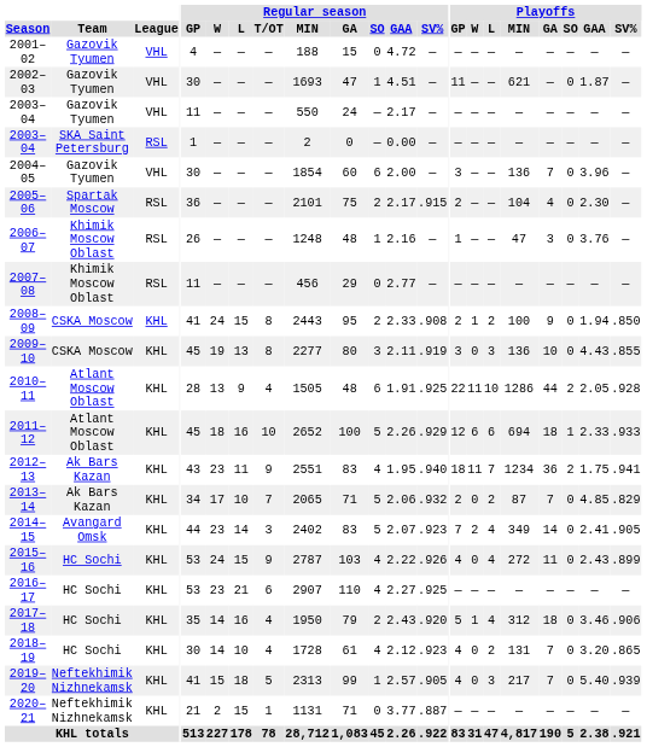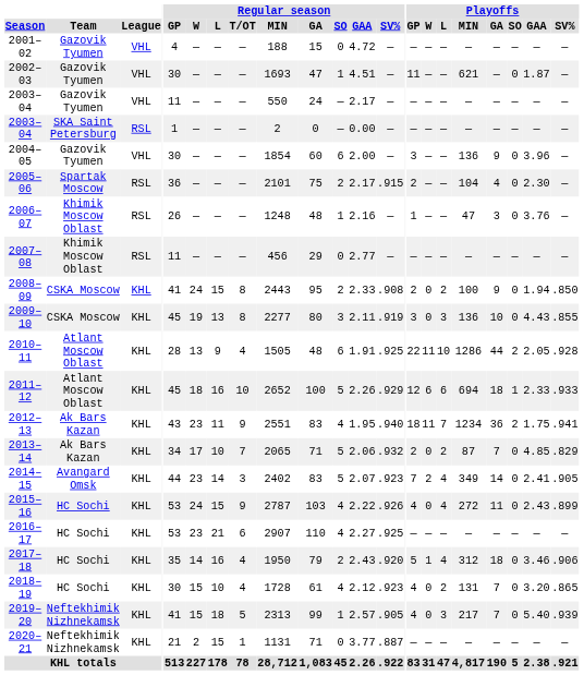 <table border="0" cellpadding="1" cellspacing="0" style="text-align:center; width:74%">
 <tr align="center" bgcolor="#e0e0e0">
 <th align="center" colspan="3" bgcolor="#ffffff"></th>
 <th rowspan="101" align="center" bgcolor="#ffffff"></th>
 <th align="center" colspan="9" bgcolor="#e0e0e0"><a href='#'>Regular season</a></th>
 <th rowspan="101" align="center" bgcolor="#ffffff"></th>
 <th align="center" colspan="8" bgcolor="#e0e0e0"><a href='#'>Playoffs</a></th>
 </tr>
 <tr align="center" bgcolor="#e0e0e0">
 <th><a href='#'>Season</a></th>
 <th>Team</th>
 <th>League</th>
 <th>GP</th>
 <th>W</th>
 <th>L</th>
 <th>T/OT</th>
 <th>MIN</th>
 <th>GA</th>
 <th><a href='#'>SO</a></th>
 <th><a href='#'>GAA</a></th>
 <th><a href='#'>SV%</a></th>
 <th>GP</th>
 <th>W</th>
 <th>L</th>
 <th>MIN</th>
 <th>GA</th>
 <th>SO</th>
 <th>GAA</th>
 <th>SV%</th>
 </tr>
 <tr align="center">
 <td>2001–02</td>
 <td><a href='#'>Gazovik Tyumen</a></td>
 <td><a href='#'>VHL</a></td>
 <td>4</td>
 <td>—</td>
 <td>—</td>
 <td>—</td>
 <td>188</td>
 <td>15</td>
 <td>0</td>
 <td>4.72</td>
 <td>—</td>
 <td>—</td>
 <td>—</td>
 <td>—</td>
 <td>—</td>
 <td>—</td>
 <td>—</td>
 <td>—</td>
 <td>—</td>
 </tr>
 <tr align="center" bgcolor="#f0f0f0">
 <td>2002–03</td>
 <td>Gazovik Tyumen</td>
 <td>VHL</td>
 <td>30</td>
 <td>—</td>
 <td>—</td>
 <td>—</td>
 <td>1693</td>
 <td>47</td>
 <td>1</td>
 <td>4.51</td>
 <td>—</td>
 <td>11</td>
 <td>—</td>
 <td>—</td>
 <td>621</td>
 <td>—</td>
 <td>0</td>
 <td>1.87</td>
 <td>—</td>
 </tr>
 <tr align="center">
 <td>2003–04</td>
 <td>Gazovik Tyumen</td>
 <td>VHL</td>
 <td>11</td>
 <td>—</td>
 <td>—</td>
 <td>—</td>
 <td>550</td>
 <td>24</td>
 <td>—</td>
 <td>2.17</td>
 <td>—</td>
 <td>—</td>
 <td>—</td>
 <td>—</td>
 <td>—</td>
 <td>—</td>
 <td>—</td>
 <td>—</td>
 <td>—</td>
 </tr>
 <tr align="center" bgcolor="#f0f0f0">
 <td><a href='#'>2003–04</a></td>
 <td><a href='#'>SKA Saint Petersburg</a></td>
 <td><a href='#'>RSL</a></td>
 <td>1</td>
 <td>—</td>
 <td>—</td>
 <td>—</td>
 <td>2</td>
 <td>0</td>
 <td>—</td>
 <td>0.00</td>
 <td>—</td>
 <td>—</td>
 <td>—</td>
 <td>—</td>
 <td>—</td>
 <td>—</td>
 <td>—</td>
 <td>—</td>
 <td>—</td>
 </tr>
 <tr align="center">
 <td>2004–05</td>
 <td>Gazovik Tyumen</td>
 <td>VHL</td>
 <td>30</td>
 <td>—</td>
 <td>—</td>
 <td>—</td>
 <td>1854</td>
 <td>60</td>
 <td>6</td>
 <td>2.00</td>
 <td>—</td>
 <td>3</td>
 <td>—</td>
 <td>—</td>
 <td>136</td>
-<td>7</td>
+<td>9</td>
 <td>0</td>
 <td>3.96</td>
 <td>—</td>
 </tr>
 <tr align="center" bgcolor="#f0f0f0">
 <td><a href='#'>2005–06</a></td>
 <td><a href='#'>Spartak Moscow</a></td>
 <td>RSL</td>
 <td>36</td>
 <td>—</td>
 <td>—</td>
 <td>—</td>
 <td>2101</td>
 <td>75</td>
 <td>2</td>
 <td>2.17</td>
 <td>.915</td>
 <td>2</td>
 <td>—</td>
 <td>—</td>
 <td>104</td>
 <td>4</td>
 <td>0</td>
 <td>2.30</td>
 <td>—</td>
 </tr>
 <tr align="center">
 <td><a href='#'>2006–07</a></td>
 <td><a href='#'>Khimik Moscow Oblast</a></td>
 <td>RSL</td>
 <td>26</td>
 <td>—</td>
 <td>—</td>
 <td>—</td>
 <td>1248</td>
 <td>48</td>
 <td>1</td>
 <td>2.16</td>
 <td>—</td>
 <td>1</td>
 <td>—</td>
 <td>—</td>
 <td>47</td>
 <td>3</td>
 <td>0</td>
 <td>3.76</td>
 <td>—</td>
 </tr>
 <tr align="center"  bgcolor="#f0f0f0">
 <td><a href='#'>2007–08</a></td>
 <td>Khimik Moscow Oblast</td>
 <td>RSL</td>
 <td>11</td>
 <td>—</td>
 <td>—</td>
 <td>—</td>
 <td>456</td>
 <td>29</td>
 <td>0</td>
 <td>2.77</td>
 <td>—</td>
 <td>—</td>
 <td>—</td>
 <td>—</td>
 <td>—</td>
 <td>—</td>
 <td>—</td>
 <td>—</td>
 <td>—</td>
 </tr>
 <tr align="center">
 <td><a href='#'>2008–09</a></td>
 <td><a href='#'>CSKA Moscow</a></td>
 <td><a href='#'>KHL</a></td>
 <td>41</td>
 <td>24</td>
 <td>15</td>
 <td>8</td>
 <td>2443</td>
 <td>95</td>
 <td>2</td>
 <td>2.33</td>
 <td>.908</td>
 <td>2</td>
-<td>1</td>
+<td>0</td>
 <td>2</td>
 <td>100</td>
 <td>9</td>
 <td>0</td>
 <td>1.94</td>
 <td>.850</td>
 </tr>
 <tr align="center" bgcolor="#f0f0f0">
 <td><a href='#'>2009–10</a></td>
 <td>CSKA Moscow</td>
 <td>KHL</td>
 <td>45</td>
 <td>19</td>
 <td>13</td>
 <td>8</td>
 <td>2277</td>
 <td>80</td>
 <td>3</td>
 <td>2.11</td>
 <td>.919</td>
 <td>3</td>
 <td>0</td>
 <td>3</td>
 <td>136</td>
 <td>10</td>
 <td>0</td>
 <td>4.43</td>
 <td>.855</td>
 </tr>
 <tr align="center">
 <td><a href='#'>2010–11</a></td>
 <td><a href='#'>Atlant Moscow Oblast</a></td>
 <td>KHL</td>
 <td>28</td>
 <td>13</td>
 <td>9</td>
 <td>4</td>
 <td>1505</td>
 <td>48</td>
 <td>6</td>
 <td>1.91</td>
 <td>.925</td>
 <td>22</td>
 <td>11</td>
 <td>10</td>
 <td>1286</td>
 <td>44</td>
 <td>2</td>
 <td>2.05</td>
 <td>.928</td>
 </tr>
 <tr align="center" bgcolor="#f0f0f0">
 <td><a href='#'>2011–12</a></td>
 <td>Atlant Moscow Oblast</td>
 <td>KHL</td>
 <td>45</td>
 <td>18</td>
 <td>16</td>
 <td>10</td>
 <td>2652</td>
 <td>100</td>
 <td>5</td>
 <td>2.26</td>
 <td>.929</td>
 <td>12</td>
 <td>6</td>
 <td>6</td>
 <td>694</td>
 <td>18</td>
 <td>1</td>
 <td>2.33</td>
 <td>.933</td>
 </tr>
 <tr align="center">
 <td><a href='#'>2012–13</a></td>
 <td><a href='#'>Ak Bars Kazan</a></td>
 <td>KHL</td>
 <td>43</td>
 <td>23</td>
 <td>11</td>
 <td>9</td>
 <td>2551</td>
 <td>83</td>
 <td>4</td>
 <td>1.95</td>
 <td>.940</td>
 <td>18</td>
 <td>11</td>
 <td>7</td>
 <td>1234</td>
 <td>36</td>
 <td>2</td>
 <td>1.75</td>
 <td>.941</td>
 </tr>
 <tr align="center" bgcolor="#f0f0f0">
 <td><a href='#'>2013–14</a></td>
 <td>Ak Bars Kazan</td>
 <td>KHL</td>
 <td>34</td>
 <td>17</td>
 <td>10</td>
 <td>7</td>
 <td>2065</td>
 <td>71</td>
 <td>5</td>
 <td>2.06</td>
 <td>.932</td>
 <td>2</td>
 <td>0</td>
 <td>2</td>
 <td>87</td>
 <td>7</td>
 <td>0</td>
 <td>4.85</td>
 <td>.829</td>
 </tr>
 <tr align="center">
 <td><a href='#'>2014–15</a></td>
 <td><a href='#'>Avangard Omsk</a></td>
 <td>KHL</td>
 <td>44</td>
 <td>23</td>
 <td>14</td>
 <td>3</td>
 <td>2402</td>
 <td>83</td>
 <td>5</td>
 <td>2.07</td>
 <td>.923</td>
 <td>7</td>
 <td>2</td>
 <td>4</td>
 <td>349</td>
 <td>14</td>
 <td>0</td>
 <td>2.41</td>
 <td>.905</td>
 </tr>
 <tr align="center" bgcolor="#f0f0f0">
 <td><a href='#'>2015–16</a></td>
 <td><a href='#'>HC Sochi</a></td>
 <td>KHL</td>
 <td>53</td>
 <td>24</td>
 <td>15</td>
 <td>9</td>
 <td>2787</td>
 <td>103</td>
 <td>4</td>
 <td>2.22</td>
 <td>.926</td>
 <td>4</td>
 <td>0</td>
 <td>4</td>
 <td>272</td>
 <td>11</td>
 <td>0</td>
 <td>2.43</td>
 <td>.899</td>
 </tr>
 <tr align="center">
 <td><a href='#'>2016–17</a></td>
 <td>HC Sochi</td>
 <td>KHL</td>
 <td>53</td>
 <td>23</td>
 <td>21</td>
 <td>6</td>
 <td>2907</td>
 <td>110</td>
 <td>4</td>
 <td>2.27</td>
 <td>.925</td>
 <td>—</td>
 <td>—</td>
 <td>—</td>
 <td>—</td>
 <td>—</td>
 <td>—</td>
 <td>—</td>
 <td>—</td>
 </tr>
 <tr align="center" bgcolor="#f0f0f0">
 <td><a href='#'>2017–18</a></td>
 <td>HC Sochi</td>
 <td>KHL</td>
 <td>35</td>
 <td>14</td>
 <td>16</td>
 <td>4</td>
 <td>1950</td>
 <td>79</td>
 <td>2</td>
 <td>2.43</td>
 <td>.920</td>
 <td>5</td>
 <td>1</td>
 <td>4</td>
 <td>312</td>
 <td>18</td>
 <td>0</td>
 <td>3.46</td>
 <td>.906</td>
 </tr>
 <tr align="center">
 <td><a href='#'>2018–19</a></td>
 <td>HC Sochi</td>
 <td>KHL</td>
 <td>30</td>
-<td>14</td>
+<td>15</td>
 <td>10</td>
 <td>4</td>
 <td>1728</td>
 <td>61</td>
 <td>4</td>
 <td>2.12</td>
 <td>.923</td>
 <td>4</td>
 <td>0</td>
 <td>2</td>
 <td>131</td>
 <td>7</td>
 <td>0</td>
 <td>3.20</td>
 <td>.865</td>
 </tr>
 <tr align="center" bgcolor="#f0f0f0">
 <td><a href='#'>2019–20</a></td>
 <td><a href='#'>Neftekhimik Nizhnekamsk</a></td>
 <td>KHL</td>
 <td>41</td>
 <td>15</td>
 <td>18</td>
 <td>5</td>
 <td>2313</td>
 <td>99</td>
 <td>1</td>
 <td>2.57</td>
 <td>.905</td>
 <td>4</td>
 <td>0</td>
 <td>3</td>
 <td>217</td>
 <td>7</td>
 <td>0</td>
 <td>5.40</td>
 <td>.939</td>
 </tr>
 <tr align="center">
 <td><a href='#'>2020–21</a></td>
 <td>Neftekhimik Nizhnekamsk</td>
 <td>KHL</td>
 <td>21</td>
 <td>2</td>
 <td>15</td>
 <td>1</td>
 <td>1131</td>
 <td>71</td>
 <td>0</td>
 <td>3.77</td>
 <td>.887</td>
 <td>—</td>
 <td>—</td>
 <td>—</td>
 <td>—</td>
 <td>—</td>
 <td>—</td>
 <td>—</td>
 <td>—</td>
 </tr>
 <tr align="center" bgcolor="#e0e0e0">
 <th colspan="3" align="center">KHL totals</th>
 <th>513</th>
 <th>227</th>
 <th>178</th>
 <th>78</th>
 <th>28,712</th>
 <th>1,083</th>
 <th>45</th>
 <th>2.26</th>
 <th>.922</th>
 <th>83</th>
 <th>31</th>
 <th>47</th>
 <th>4,817</th>
 <th>190</th>
 <th>5</th>
 <th>2.38</th>
 <th>.921</th>
 </tr>
 </table>
